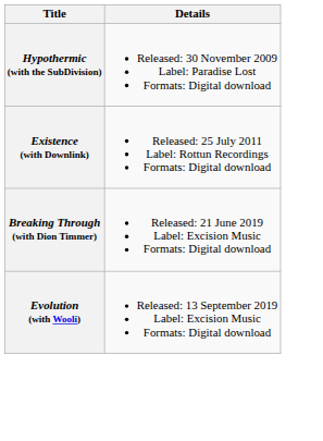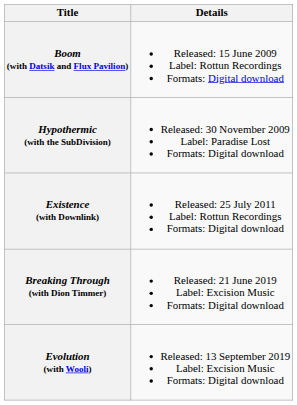 <table class="wikitable plainrowheaders" style="text-align:center;">
 <tr>
 <th scope="col">Title</th>
 <th scope="col">Details</th>
+</tr>
+<tr>
+<th scope="row"><em>Boom</em><br><small>(with <a href='#'>Datsik</a> and <a href='#'>Flux Pavilion</a>)</small></th>
+<td><br><ul><li>Released: 15 June 2009</li><li>Label: Rottun Recordings</li><li>Formats: <a href='#'>Digital download</a></li></ul></td>
 </tr>
 <tr>
 <th scope="row"><em>Hypothermic</em><br><small>(with the SubDivision)</small></th>
 <td><br><ul><li>Released: 30 November 2009</li><li>Label: Paradise Lost</li><li>Formats: Digital download</li></ul></td>
 </tr>
 <tr>
 <th scope="row"><em>Existence</em><br><small>(with Downlink)</small></th>
 <td><br><ul><li>Released: 25 July 2011</li><li>Label: Rottun Recordings</li><li>Formats: Digital download</li></ul></td>
 </tr>
 <tr>
 <th scope="row"><em>Breaking Through</em> <br><small>(with Dion Timmer)</small></th>
 <td><br><ul><li>Released: 21 June 2019</li><li>Label: Excision Music</li><li>Formats: Digital download</li></ul></td>
 </tr>
 <tr>
 <th scope="row"><em>Evolution</em> <br><small>(with <a href='#'>Wooli</a>)</small></th>
 <td><br><ul><li>Released: 13 September 2019</li><li>Label: Excision Music</li><li>Formats: Digital download</li></ul></td>
 </tr>
 </table>
